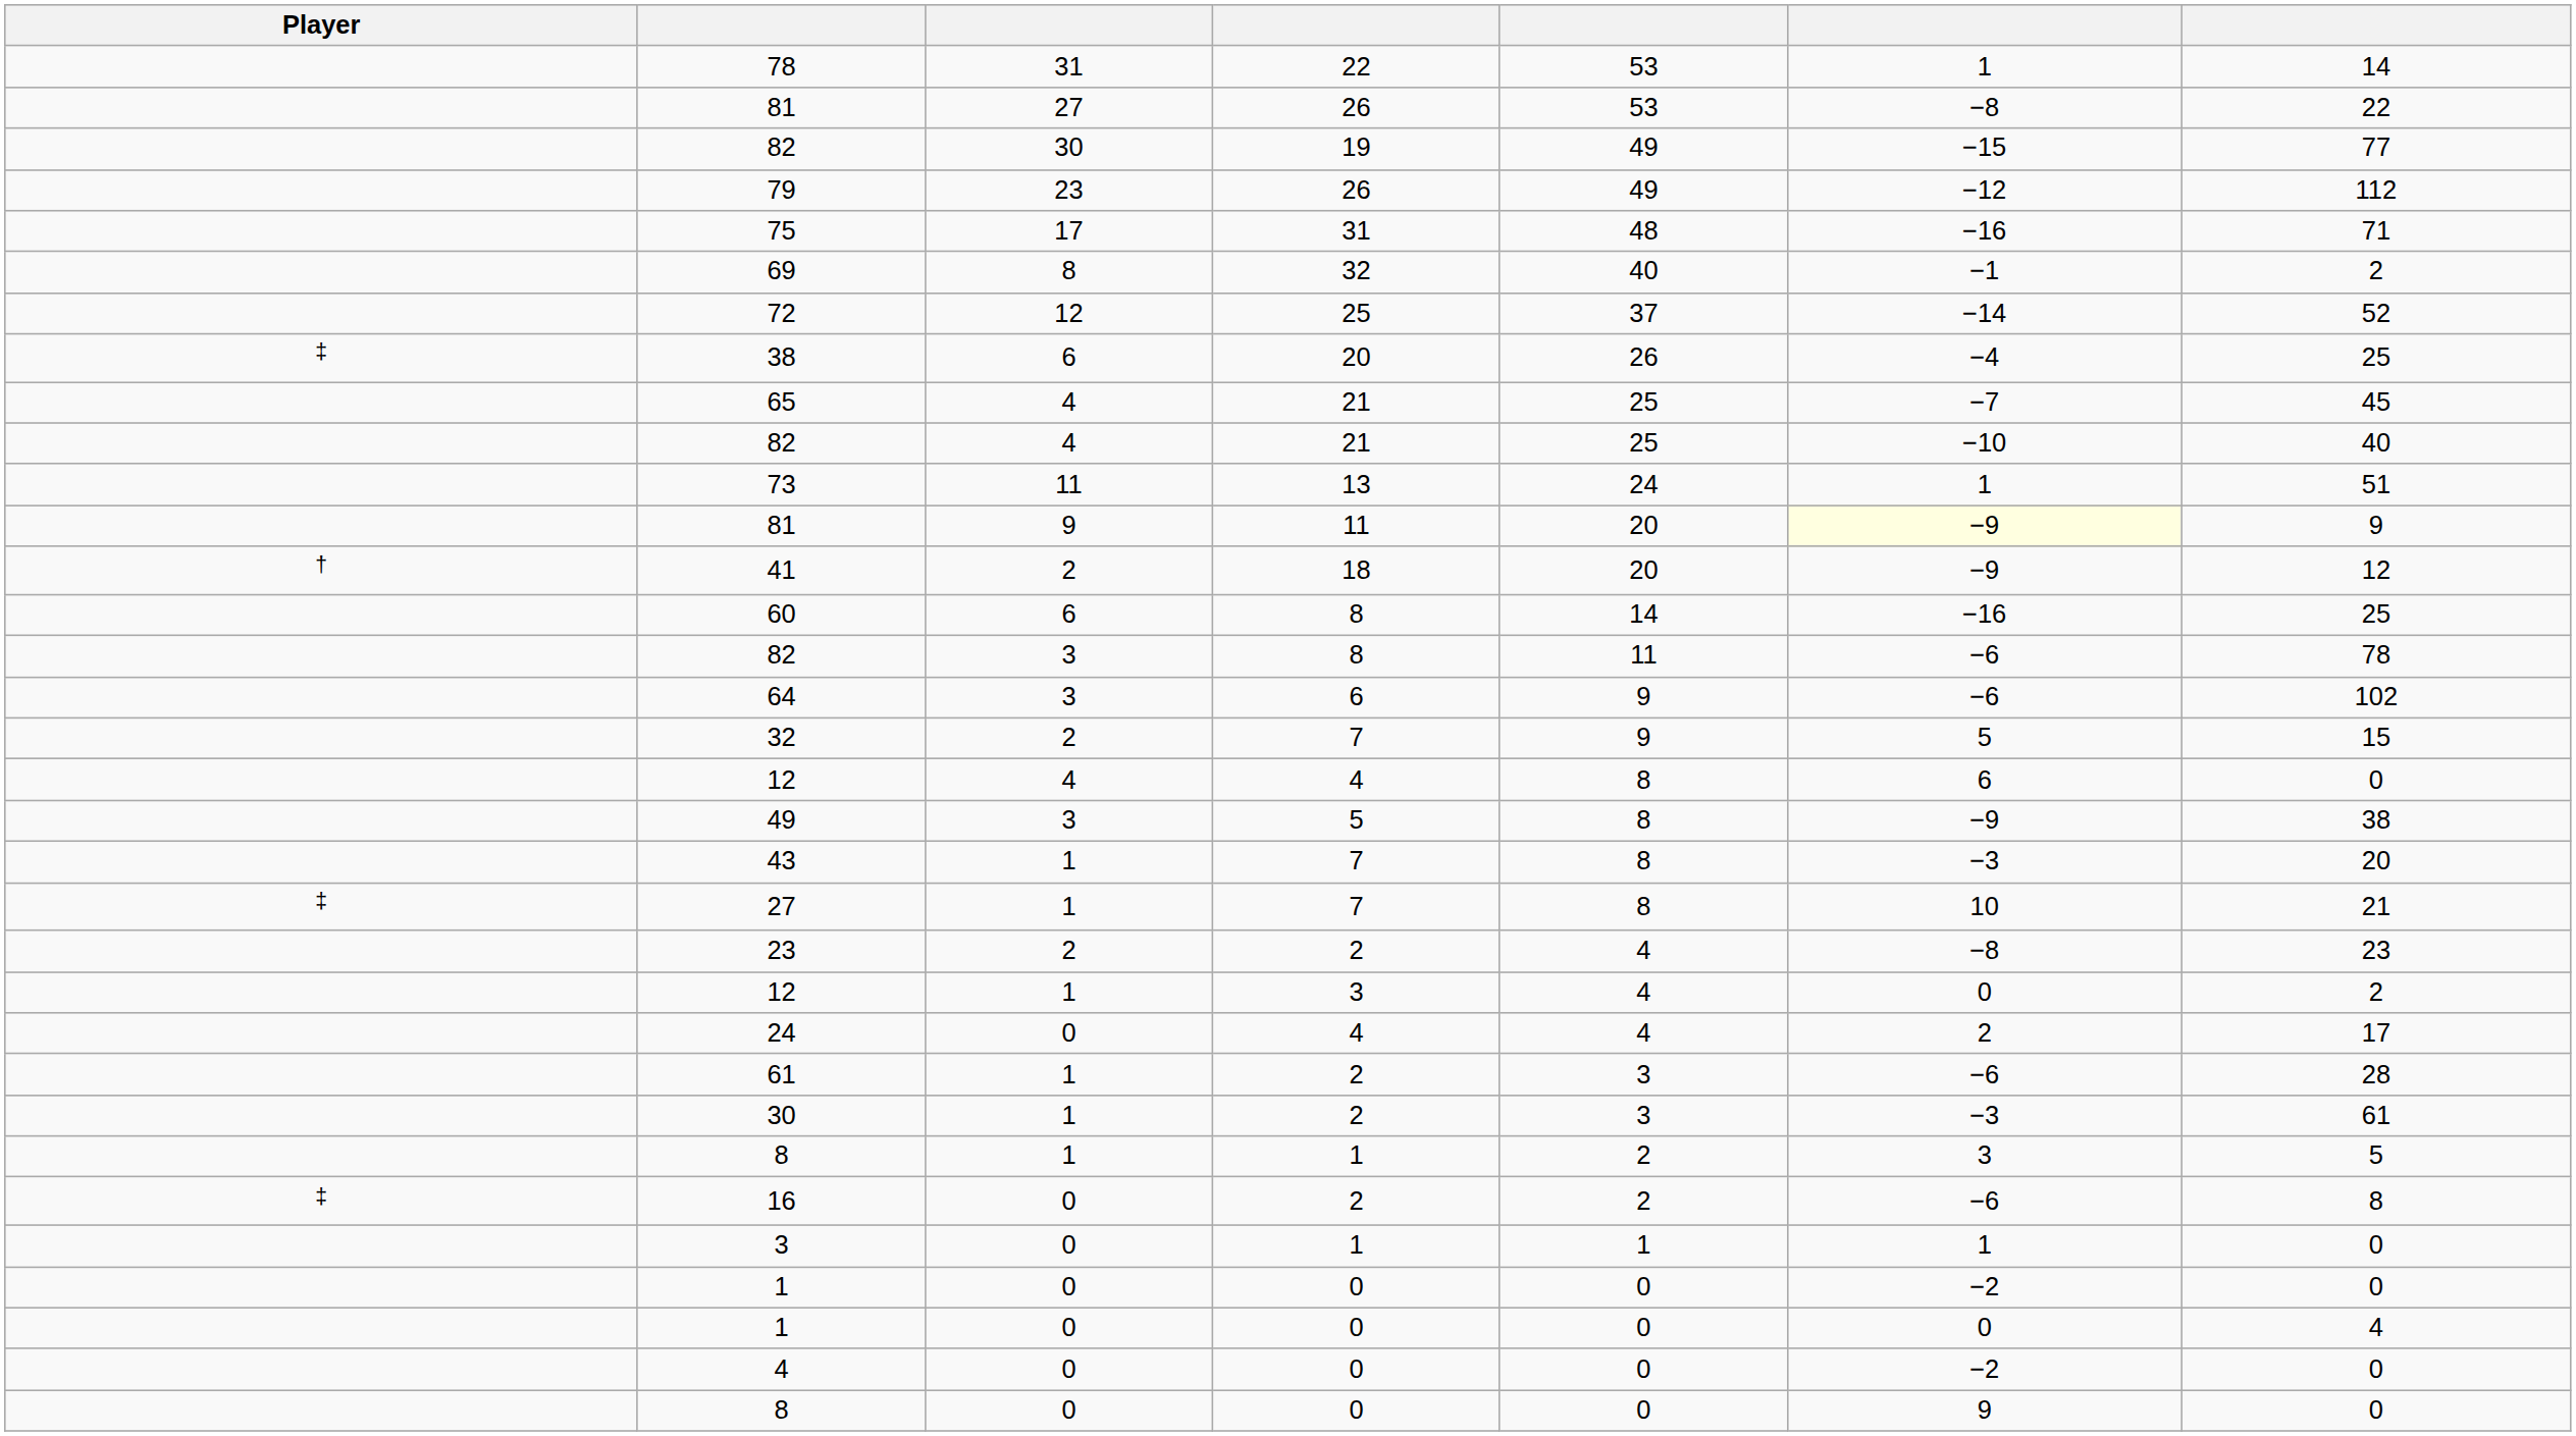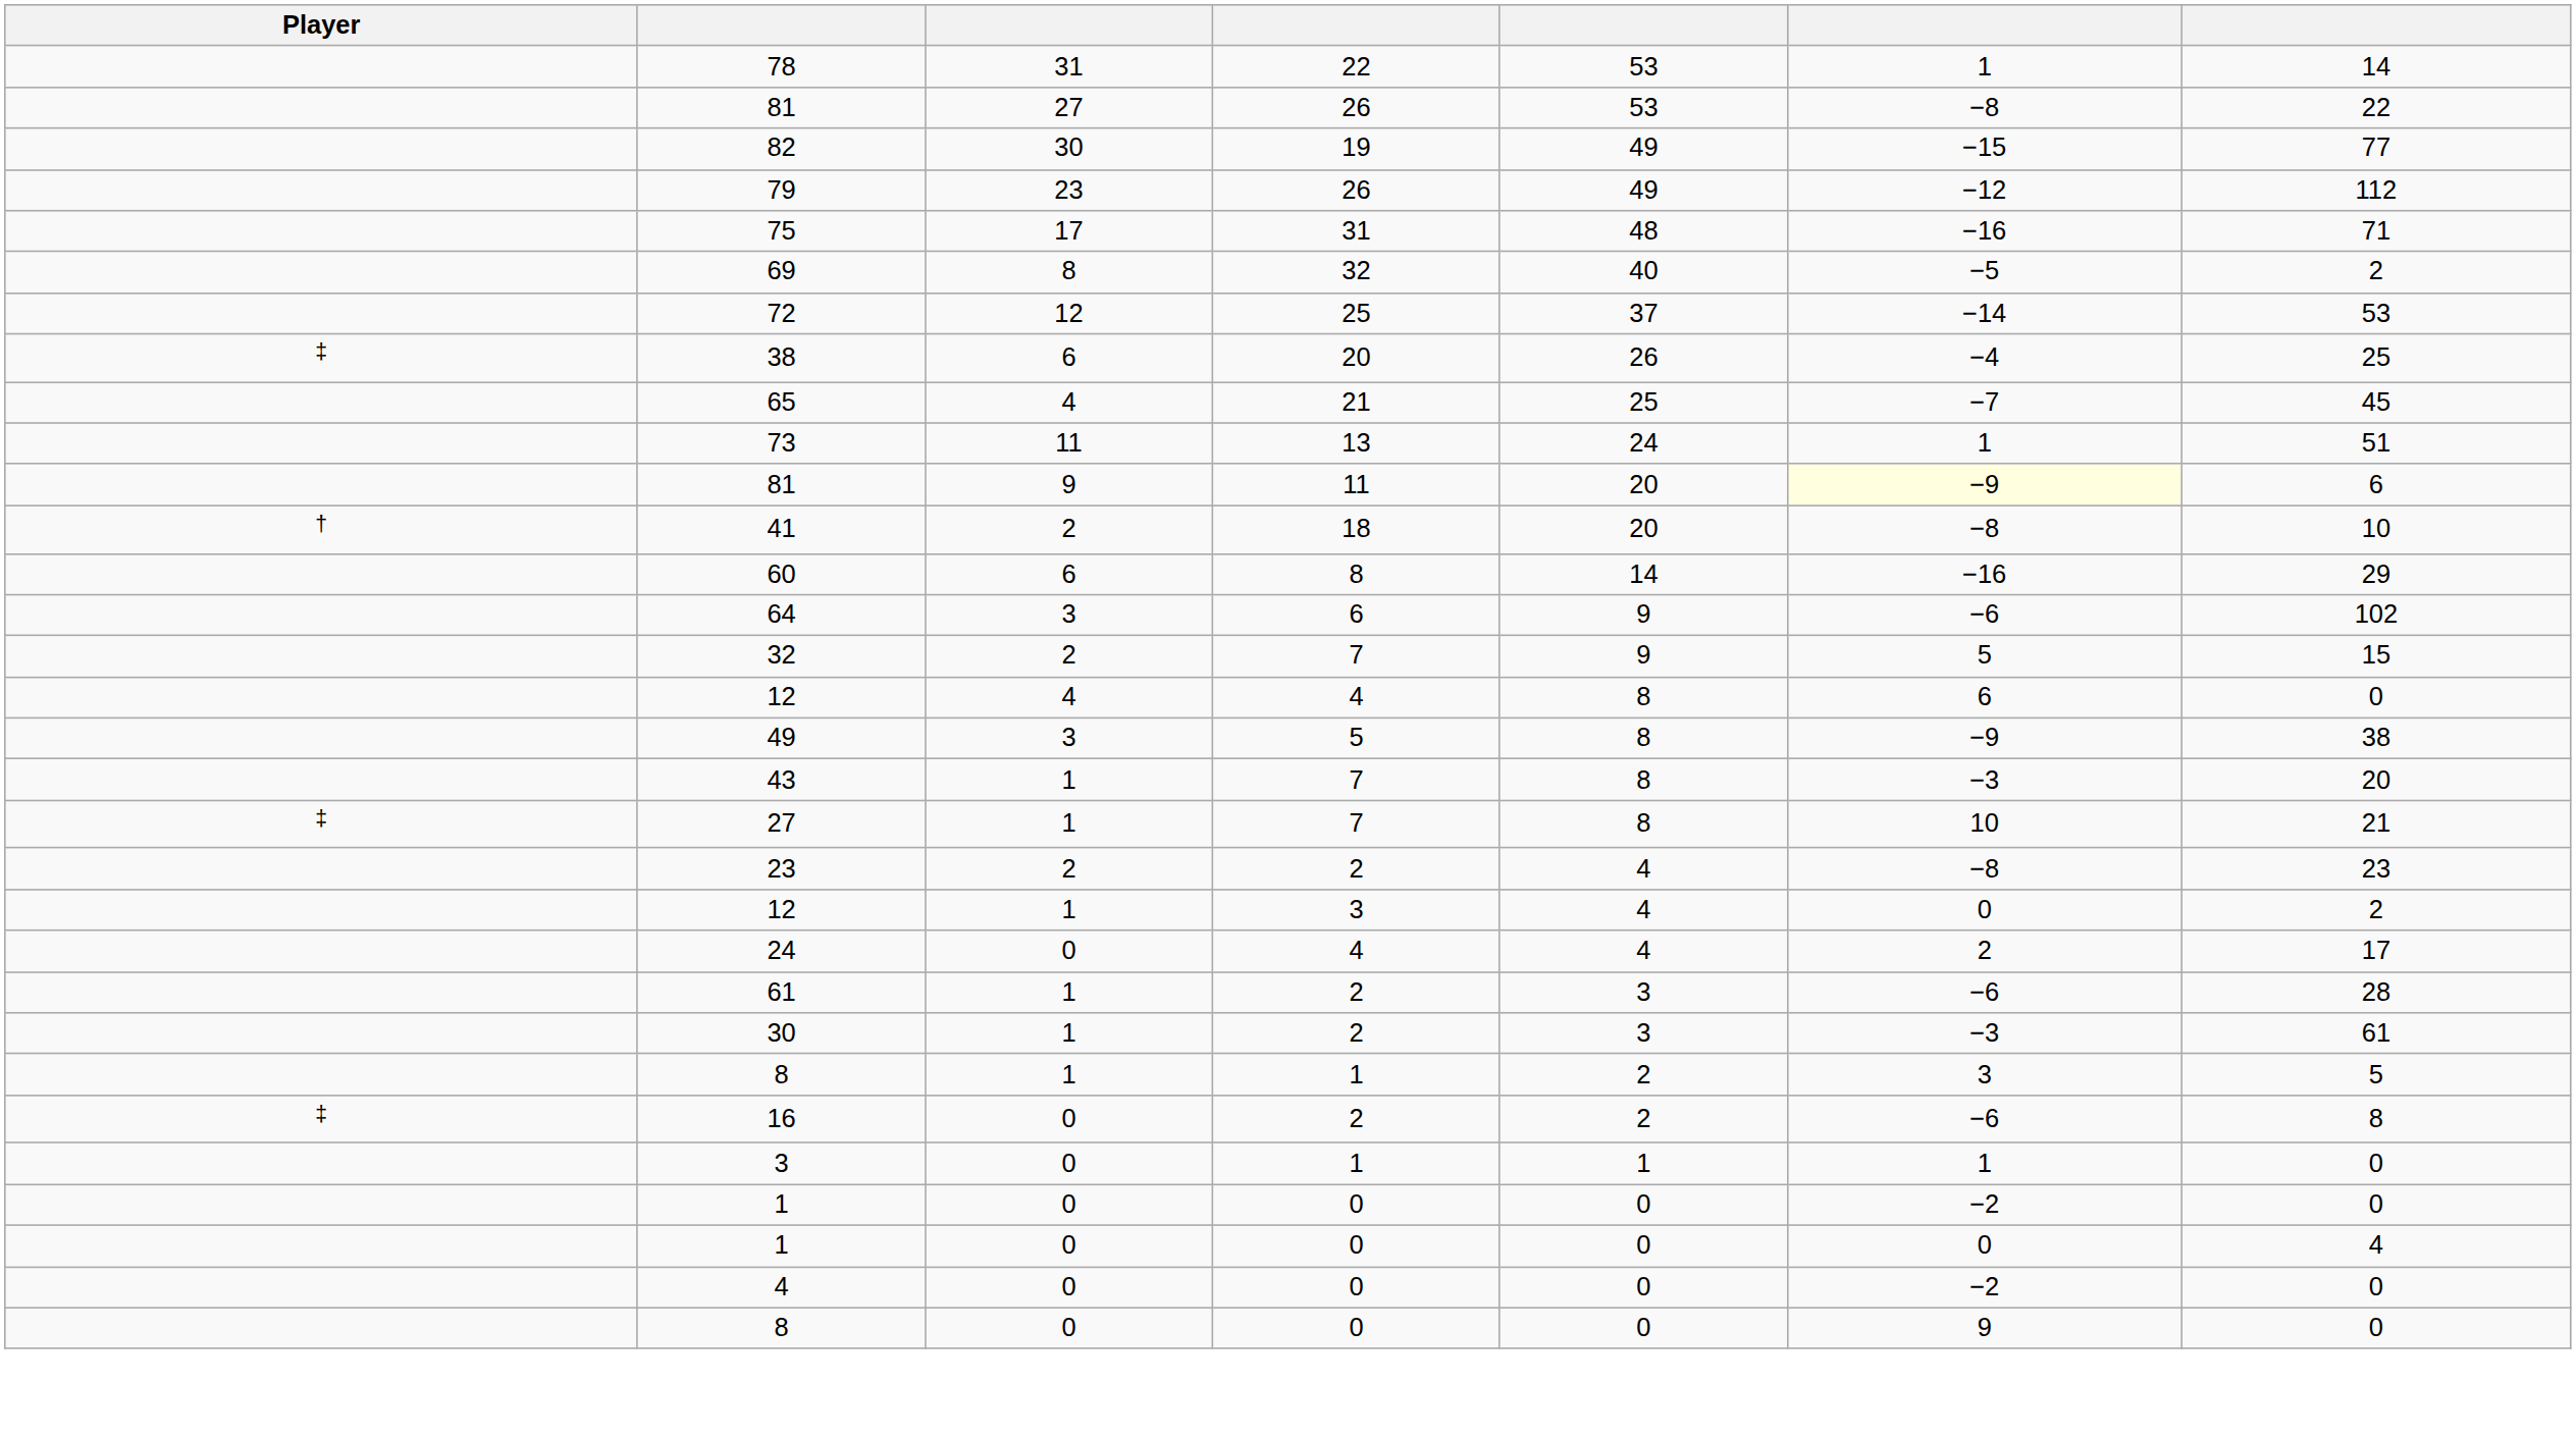 <table class="wikitable sortable" style="width:100%; text-align:center;">
 <tr>
 <th>Player</th>
 <th></th>
 <th></th>
 <th></th>
 <th></th>
 <th data-sort-type="number"></th>
 <th></th>
 </tr>
 <tr>
 <td></td>
 <td>78</td>
 <td>31</td>
 <td>22</td>
 <td>53</td>
 <td>1</td>
 <td>14</td>
 </tr>
 <tr>
 <td></td>
 <td>81</td>
 <td>27</td>
 <td>26</td>
 <td>53</td>
 <td>−8</td>
 <td>22</td>
 </tr>
 <tr>
 <td></td>
 <td>82</td>
 <td>30</td>
 <td>19</td>
 <td>49</td>
 <td>−15</td>
 <td>77</td>
 </tr>
 <tr>
 <td></td>
 <td>79</td>
 <td>23</td>
 <td>26</td>
 <td>49</td>
 <td>−12</td>
 <td>112</td>
 </tr>
 <tr>
 <td></td>
 <td>75</td>
 <td>17</td>
 <td>31</td>
 <td>48</td>
 <td>−16</td>
 <td>71</td>
 </tr>
 <tr>
 <td></td>
 <td>69</td>
 <td>8</td>
 <td>32</td>
 <td>40</td>
-<td>−1</td>
+<td>−5</td>
 <td>2</td>
 </tr>
 <tr>
 <td></td>
 <td>72</td>
 <td>12</td>
 <td>25</td>
 <td>37</td>
 <td>−14</td>
-<td>52</td>
+<td>53</td>
 </tr>
 <tr>
 <td><sup>‡</sup></td>
 <td>38</td>
 <td>6</td>
 <td>20</td>
 <td>26</td>
 <td>−4</td>
 <td>25</td>
 </tr>
 <tr>
 <td></td>
 <td>65</td>
 <td>4</td>
 <td>21</td>
 <td>25</td>
 <td>−7</td>
 <td>45</td>
 </tr>
 <tr>
 <td></td>
-<td>82</td>
-<td>4</td>
-<td>21</td>
-<td>25</td>
-<td>−10</td>
-<td>40</td>
-</tr>
-<tr>
-<td></td>
 <td>73</td>
 <td>11</td>
 <td>13</td>
 <td>24</td>
 <td>1</td>
 <td>51</td>
 </tr>
 <tr>
 <td></td>
 <td>81</td>
 <td>9</td>
 <td>11</td>
 <td>20</td>
 <td style="background: lightyellow;">−9</td>
-<td>9</td>
+<td>6</td>
 </tr>
 <tr>
 <td><sup>†</sup></td>
 <td>41</td>
 <td>2</td>
 <td>18</td>
 <td>20</td>
-<td>−9</td>
-<td>12</td>
+<td>−8</td>
+<td>10</td>
 </tr>
 <tr>
 <td></td>
 <td>60</td>
 <td>6</td>
 <td>8</td>
 <td>14</td>
 <td>−16</td>
-<td>25</td>
-</tr>
-<tr>
-<td></td>
-<td>82</td>
-<td>3</td>
-<td>8</td>
-<td>11</td>
-<td>−6</td>
-<td>78</td>
+<td>29</td>
 </tr>
 <tr>
 <td></td>
 <td>64</td>
 <td>3</td>
 <td>6</td>
 <td>9</td>
 <td>−6</td>
 <td>102</td>
 </tr>
 <tr>
 <td></td>
 <td>32</td>
 <td>2</td>
 <td>7</td>
 <td>9</td>
 <td>5</td>
 <td>15</td>
 </tr>
 <tr>
 <td></td>
 <td>12</td>
 <td>4</td>
 <td>4</td>
 <td>8</td>
 <td>6</td>
 <td>0</td>
 </tr>
 <tr>
 <td></td>
 <td>49</td>
 <td>3</td>
 <td>5</td>
 <td>8</td>
 <td>−9</td>
 <td>38</td>
 </tr>
 <tr>
 <td></td>
 <td>43</td>
 <td>1</td>
 <td>7</td>
 <td>8</td>
 <td>−3</td>
 <td>20</td>
 </tr>
 <tr>
 <td><sup>‡</sup></td>
 <td>27</td>
 <td>1</td>
 <td>7</td>
 <td>8</td>
 <td>10</td>
 <td>21</td>
 </tr>
 <tr>
 <td></td>
 <td>23</td>
 <td>2</td>
 <td>2</td>
 <td>4</td>
 <td>−8</td>
 <td>23</td>
 </tr>
 <tr>
 <td></td>
 <td>12</td>
 <td>1</td>
 <td>3</td>
 <td>4</td>
 <td>0</td>
 <td>2</td>
 </tr>
 <tr>
 <td></td>
 <td>24</td>
 <td>0</td>
 <td>4</td>
 <td>4</td>
 <td>2</td>
 <td>17</td>
 </tr>
 <tr>
 <td></td>
 <td>61</td>
 <td>1</td>
 <td>2</td>
 <td>3</td>
 <td>−6</td>
 <td>28</td>
 </tr>
 <tr>
 <td></td>
 <td>30</td>
 <td>1</td>
 <td>2</td>
 <td>3</td>
 <td>−3</td>
 <td>61</td>
 </tr>
 <tr>
 <td></td>
 <td>8</td>
 <td>1</td>
 <td>1</td>
 <td>2</td>
 <td>3</td>
 <td>5</td>
 </tr>
 <tr>
 <td><sup>‡</sup></td>
 <td>16</td>
 <td>0</td>
 <td>2</td>
 <td>2</td>
 <td>−6</td>
 <td>8</td>
 </tr>
 <tr>
 <td></td>
 <td>3</td>
 <td>0</td>
 <td>1</td>
 <td>1</td>
 <td>1</td>
 <td>0</td>
 </tr>
 <tr>
 <td></td>
 <td>1</td>
 <td>0</td>
 <td>0</td>
 <td>0</td>
 <td>−2</td>
 <td>0</td>
 </tr>
 <tr>
 <td></td>
 <td>1</td>
 <td>0</td>
 <td>0</td>
 <td>0</td>
 <td>0</td>
 <td>4</td>
 </tr>
 <tr>
 <td></td>
 <td>4</td>
 <td>0</td>
 <td>0</td>
 <td>0</td>
 <td>−2</td>
 <td>0</td>
 </tr>
 <tr>
 <td></td>
 <td>8</td>
 <td>0</td>
 <td>0</td>
 <td>0</td>
 <td>9</td>
 <td>0</td>
 </tr>
 </table>
